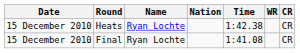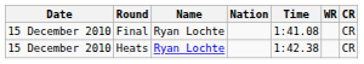 <table class="wikitable" style="text-align:center">
 <tr>
 <th>Date</th>
 <th>Round</th>
 <th>Name</th>
 <th>Nation</th>
 <th>Time</th>
 <th>WR</th>
 <th>CR</th>
 </tr>
 <tr>
 <td>15 December 2010</td>
+<td>Final</td>
+<td align="left">Ryan Lochte</td>
+<td align="left"></td>
+<td>1:41.08</td>
+<td></td>
+<td>CR</td>
+</tr>
+<tr>
+<td>15 December 2010</td>
 <td>Heats</td>
 <td align="left"><a href='#'>Ryan Lochte</a></td>
 <td align="left"></td>
 <td>1:42.38</td>
 <td></td>
 <td>CR</td>
 </tr>
-<tr>
-<td>15 December 2010</td>
-<td>Final</td>
-<td align="left">Ryan Lochte</td>
-<td align="left"></td>
-<td>1:41.08</td>
-<td></td>
-<td>CR</td>
-</tr>
 </table>
